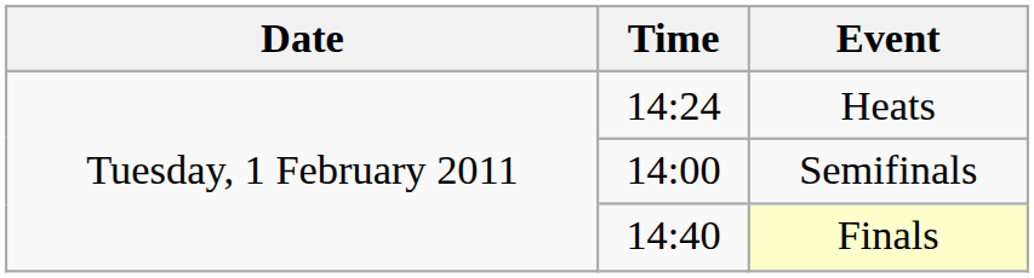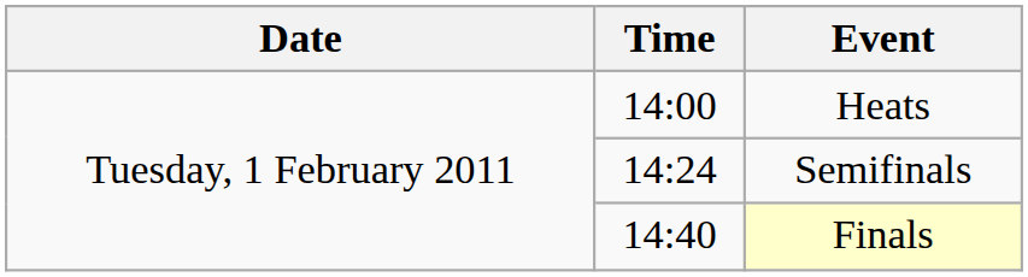 <table class = "wikitable" style="text-align:center;">
 <tr>
 <th width=220>Date</th>
 <th width=50>Time</th>
 <th width=100>Event</th>
 </tr>
 <tr>
 <td rowspan=3>Tuesday, 1 February 2011</td>
-<td>14:24</td>
+<td>14:00</td>
 <td>Heats</td>
 </tr>
 <tr>
-<td>14:00</td>
+<td>14:24</td>
 <td>Semifinals</td>
 </tr>
 <tr>
 <td>14:40</td>
 <td bgcolor=ffffcc>Finals</td>
 </tr>
 </table>
